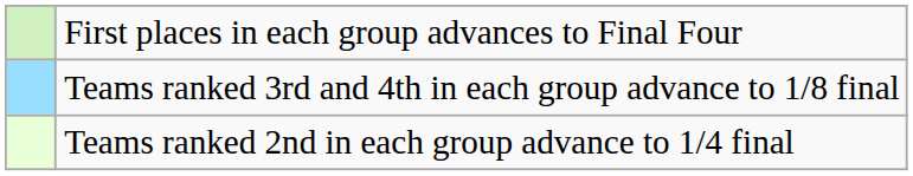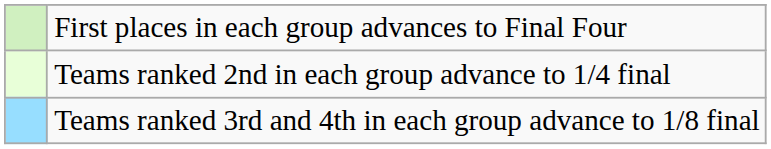 <table class="wikitable">
 <tr>
 <td style="background: #D0F0C0;">    </td>
 <td>First places in each group advances to Final Four</td>
 </tr>
 <tr>
+<td style="background: #E8FFD8;">    </td>
+<td>Teams ranked 2nd in each group advance to 1/4 final</td>
+</tr>
+<tr>
 <td style="background: #97DEFF;">    </td>
 <td>Teams ranked 3rd and 4th in each group advance to 1/8 final</td>
 </tr>
-<tr>
-<td style="background: #E8FFD8;">    </td>
-<td>Teams ranked 2nd in each group advance to 1/4 final</td>
-</tr>
 </table>
